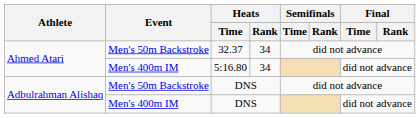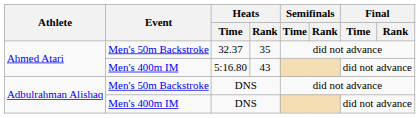 <table class=wikitable style="font-size:90%">
 <tr>
 <th rowspan="2">Athlete</th>
 <th rowspan="2">Event</th>
 <th colspan="2">Heats</th>
 <th colspan="2">Semifinals</th>
 <th colspan="2">Final</th>
 </tr>
 <tr>
 <th>Time</th>
 <th>Rank</th>
 <th>Time</th>
 <th>Rank</th>
 <th>Time</th>
 <th>Rank</th>
 </tr>
 <tr>
 <td rowspan="2"><a href='#'>Ahmed Atari</a></td>
 <td><a href='#'>Men's 50m Backstroke</a></td>
 <td align=center>32.37</td>
-<td align=center>34</td>
+<td align=center>35</td>
 <td align=center colspan=4>did not advance</td>
 </tr>
 <tr>
 <td><a href='#'>Men's 400m IM</a></td>
 <td align=center>5:16.80</td>
-<td align=center>34</td>
+<td align=center>43</td>
 <td colspan= 2 bgcolor="wheat"></td>
 <td align=center colspan=2>did not advance</td>
 </tr>
 <tr>
 <td rowspan="2"><a href='#'>Adbulrahman Alishaq</a></td>
 <td><a href='#'>Men's 50m Backstroke</a></td>
 <td align=center colspan=2>DNS</td>
 <td align=center colspan=4>did not advance</td>
 </tr>
 <tr>
 <td><a href='#'>Men's 400m IM</a></td>
 <td align=center colspan=2>DNS</td>
 <td colspan= 2 bgcolor="wheat"></td>
 <td align=center colspan=2>did not advance</td>
 </tr>
 </table>
